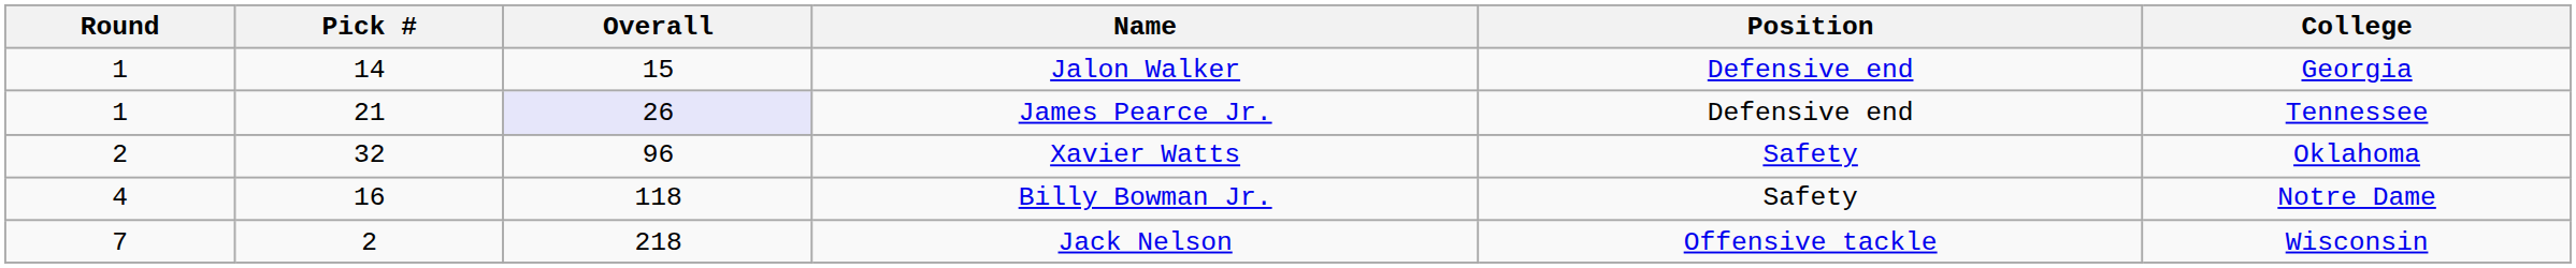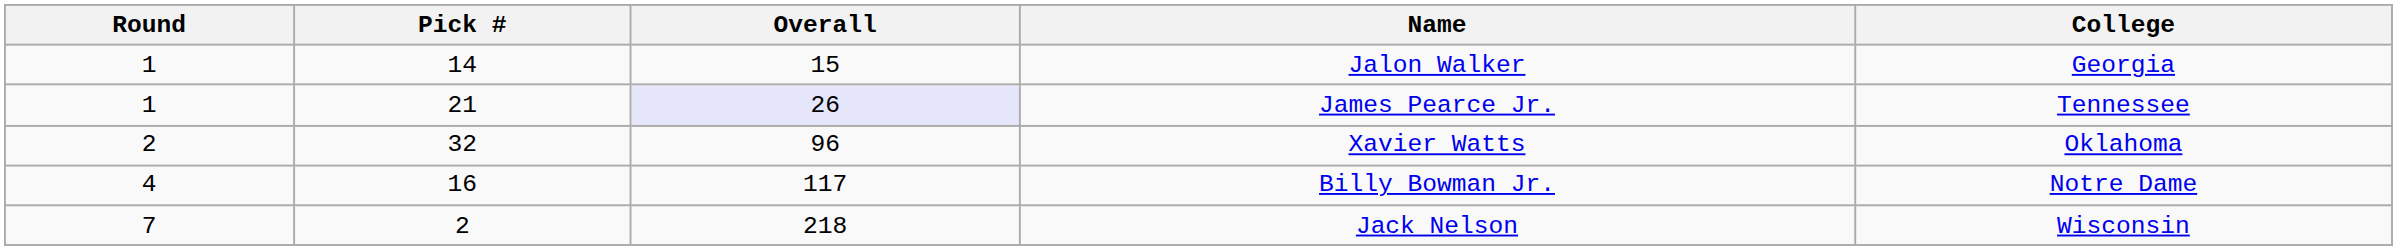 <table class="wikitable sortable sortable" style="width: 100%; text-align:center">
 <tr>
 <th>Round</th>
 <th>Pick #</th>
 <th>Overall</th>
 <th>Name</th>
-<th>Position</th>
 <th>College</th>
 </tr>
 <tr>
 <td>1</td>
 <td>14</td>
 <td>15</td>
 <td><a href='#'>Jalon Walker</a></td>
-<td><a href='#'>Defensive end</a></td>
 <td><a href='#'>Georgia</a></td>
 </tr>
 <tr>
 <td>1</td>
 <td>21</td>
 <td style="background: lavender;">26</td>
 <td><a href='#'>James Pearce Jr.</a></td>
-<td>Defensive end</td>
 <td><a href='#'>Tennessee</a></td>
 </tr>
 <tr>
 <td>2</td>
 <td>32</td>
 <td>96</td>
 <td><a href='#'>Xavier Watts</a></td>
-<td><a href='#'>Safety</a></td>
 <td><a href='#'>Oklahoma</a></td>
 </tr>
 <tr>
 <td>4</td>
 <td>16</td>
-<td>118</td>
+<td>117</td>
 <td><a href='#'>Billy Bowman Jr.</a></td>
-<td>Safety</td>
 <td><a href='#'>Notre Dame</a></td>
 </tr>
 <tr>
 <td>7</td>
 <td>2</td>
 <td>218</td>
 <td><a href='#'>Jack Nelson</a></td>
-<td><a href='#'>Offensive tackle</a></td>
 <td><a href='#'>Wisconsin</a></td>
 </tr>
 </table>
